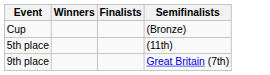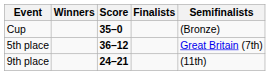 <table class="wikitable">
 <tr>
 <th>Event</th>
 <th>Winners</th>
+<th>Score</th>
 <th>Finalists</th>
 <th>Semifinalists</th>
 </tr>
 <tr>
 <td>Cup</td>
 <td><strong></strong></td>
+<td><strong>35–0</strong></td>
 <td></td>
 <td> (Bronze)<br></td>
 </tr>
 <tr>
 <td>5th place</td>
 <td><strong></strong></td>
+<td><strong>36–12</strong></td>
 <td></td>
-<td> (11th)<br></td>
+<td> <a href='#'>Great Britain</a> (7th)<br></td>
 </tr>
 <tr>
 <td>9th place</td>
 <td><strong></strong></td>
+<td><strong>24–21</strong></td>
 <td></td>
-<td> <a href='#'>Great Britain</a> (7th)<br></td>
+<td> (11th)<br></td>
 </tr>
 </table>
